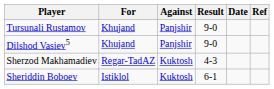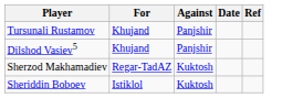 <table class="wikitable sortable">
 <tr>
 <th>Player</th>
 <th>For</th>
 <th>Against</th>
-<th style="text-align:center">Result</th>
 <th>Date</th>
 <th>Ref</th>
 </tr>
 <tr>
 <td> <a href='#'>Tursunali Rustamov</a></td>
 <td><a href='#'>Khujand</a></td>
 <td><a href='#'>Panjshir</a></td>
-<td style="text-align:center;">9-0</td>
 <td></td>
 <td></td>
 </tr>
 <tr>
 <td> <a href='#'>Dilshod Vasiev</a><sup>5</sup></td>
 <td><a href='#'>Khujand</a></td>
 <td><a href='#'>Panjshir</a></td>
-<td style="text-align:center;">9-0</td>
 <td></td>
 <td></td>
 </tr>
 <tr>
 <td> Sherzod Makhamadiev</td>
 <td><a href='#'>Regar-TadAZ</a></td>
 <td><a href='#'>Kuktosh</a></td>
-<td style="text-align:center;">4-3</td>
 <td></td>
 <td></td>
 </tr>
 <tr>
 <td> <a href='#'>Sheriddin Boboev</a></td>
 <td><a href='#'>Istiklol</a></td>
 <td><a href='#'>Kuktosh</a></td>
-<td style="text-align:center;">6-1</td>
 <td></td>
 <td></td>
 </tr>
 </table>
